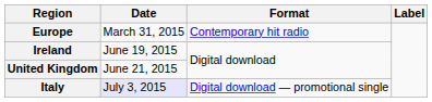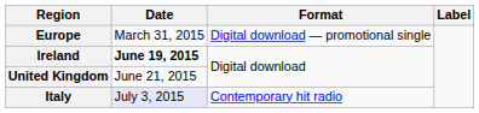 <table class="wikitable plainrowheaders">
 <tr>
 <th scope="col">Region</th>
 <th scope="col">Date</th>
 <th scope="col">Format</th>
 <th scope="col">Label</th>
 </tr>
 <tr>
 <th scope="row">Europe</th>
 <td>March 31, 2015</td>
-<td><a href='#'>Contemporary hit radio</a></td>
+<td><a href='#'>Digital download</a> — promotional single</td>
 <td rowspan="4"></td>
 </tr>
 <tr>
 <th scope="row">Ireland</th>
-<td>June 19, 2015</td>
+<td><strong>June 19, 2015</strong></td>
 <td rowspan="2">Digital download</td>
 </tr>
 <tr>
 <th scope="row">United Kingdom</th>
 <td>June 21, 2015</td>
 </tr>
 <tr>
 <th scope="row">Italy</th>
 <td style="background: lavender;">July 3, 2015</td>
-<td><a href='#'>Digital download</a> — promotional single</td>
+<td><a href='#'>Contemporary hit radio</a></td>
 </tr>
 </table>
